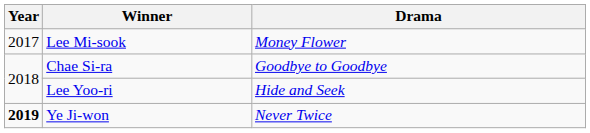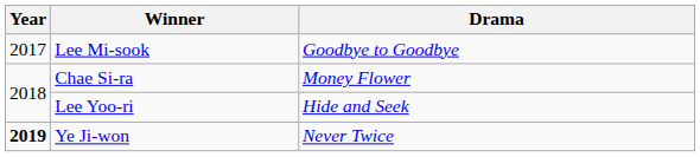 <table class="wikitable" style="width:600px">
 <tr>
 <th width=10>Year</th>
 <th>Winner</th>
 <th>Drama</th>
 </tr>
 <tr>
 <td>2017</td>
 <td><a href='#'>Lee Mi-sook</a></td>
-<td><em><a href='#'>Money Flower</a></em></td>
+<td><em><a href='#'>Goodbye to Goodbye</a></em></td>
 </tr>
 <tr>
 <td rowspan=2>2018</td>
 <td><a href='#'>Chae Si-ra</a></td>
-<td><em><a href='#'>Goodbye to Goodbye</a></em></td>
+<td><em><a href='#'>Money Flower</a></em></td>
 </tr>
 <tr>
 <td><a href='#'>Lee Yoo-ri</a></td>
 <td><em><a href='#'>Hide and Seek</a></em></td>
 </tr>
 <tr>
 <td><strong>2019</strong></td>
 <td><a href='#'>Ye Ji-won</a></td>
 <td><em><a href='#'>Never Twice</a></em></td>
 </tr>
 </table>
